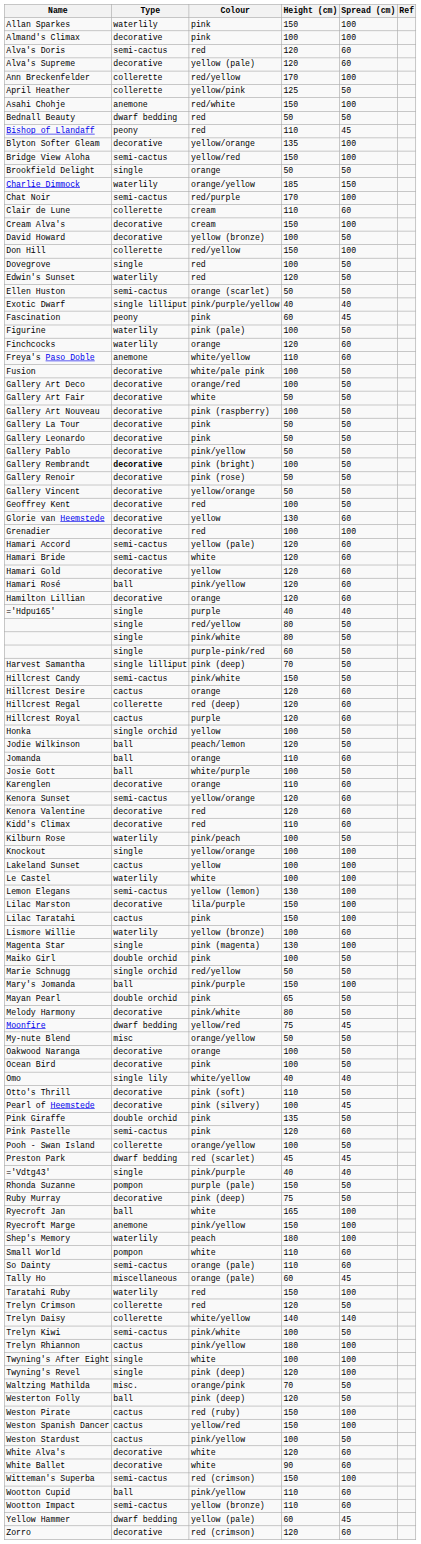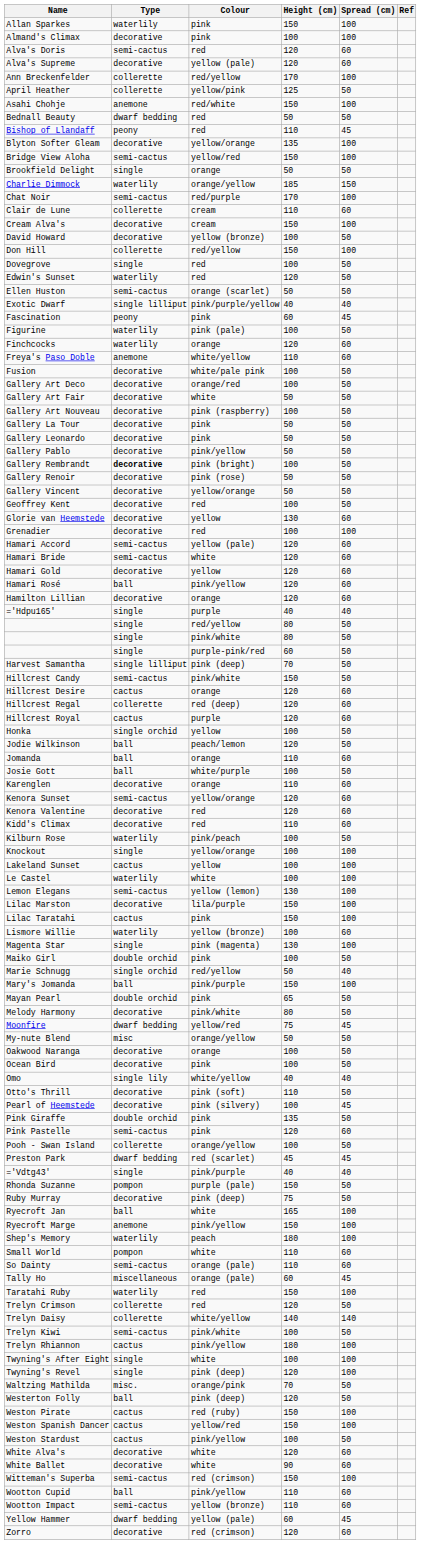 <table class="wikitable sortable">
 <tr>
 <th>Name</th>
 <th>Type</th>
 <th>Colour</th>
 <th>Height (cm)</th>
 <th>Spread (cm)</th>
 <th>Ref</th>
 </tr>
 <tr>
 <td>Allan Sparkes</td>
 <td>waterlily</td>
 <td>pink</td>
 <td>150</td>
 <td>100</td>
 <td></td>
 </tr>
 <tr>
 <td>Almand's Climax</td>
 <td>decorative</td>
 <td>pink</td>
 <td>100</td>
 <td>100</td>
 <td></td>
 </tr>
 <tr>
 <td>Alva's Doris</td>
 <td>semi-cactus</td>
 <td>red</td>
 <td>120</td>
 <td>60</td>
 <td></td>
 </tr>
 <tr>
 <td>Alva's Supreme</td>
 <td>decorative</td>
 <td>yellow (pale)</td>
 <td>120</td>
 <td>60</td>
 <td></td>
 </tr>
 <tr>
 <td>Ann Breckenfelder</td>
 <td>collerette</td>
 <td>red/yellow</td>
 <td>170</td>
 <td>100</td>
 <td></td>
 </tr>
 <tr>
 <td>April Heather</td>
 <td>collerette</td>
 <td>yellow/pink</td>
 <td>125</td>
 <td>50</td>
 <td></td>
 </tr>
 <tr>
 <td>Asahi Chohje</td>
 <td>anemone</td>
 <td>red/white</td>
 <td>150</td>
 <td>100</td>
 <td></td>
 </tr>
 <tr>
 <td>Bednall Beauty</td>
 <td>dwarf bedding</td>
 <td>red</td>
 <td>50</td>
 <td>50</td>
 <td></td>
 </tr>
 <tr>
 <td><a href='#'>Bishop of Llandaff</a></td>
 <td>peony</td>
 <td>red</td>
 <td>110</td>
 <td>45</td>
 <td></td>
 </tr>
 <tr>
 <td>Blyton Softer Gleam</td>
 <td>decorative</td>
 <td>yellow/orange</td>
 <td>135</td>
 <td>100</td>
 <td></td>
 </tr>
 <tr>
 <td>Bridge View Aloha</td>
 <td>semi-cactus</td>
 <td>yellow/red</td>
 <td>150</td>
 <td>100</td>
 <td></td>
 </tr>
 <tr>
 <td>Brookfield Delight</td>
 <td>single</td>
 <td>orange</td>
 <td>50</td>
 <td>50</td>
 <td></td>
 </tr>
 <tr>
 <td><a href='#'>Charlie Dimmock</a></td>
 <td>waterlily</td>
 <td>orange/yellow</td>
 <td>185</td>
 <td>150</td>
 <td></td>
 </tr>
 <tr>
 <td>Chat Noir</td>
 <td>semi-cactus</td>
 <td>red/purple</td>
 <td>170</td>
 <td>100</td>
 <td></td>
 </tr>
 <tr>
 <td>Clair de Lune</td>
 <td>collerette</td>
 <td>cream</td>
 <td>110</td>
 <td>60</td>
 <td></td>
 </tr>
 <tr>
 <td>Cream Alva's</td>
 <td>decorative</td>
 <td>cream</td>
 <td>150</td>
 <td>100</td>
 <td></td>
 </tr>
 <tr>
 <td>David Howard</td>
 <td>decorative</td>
 <td>yellow (bronze)</td>
 <td>100</td>
 <td>50</td>
 <td></td>
 </tr>
 <tr>
 <td>Don Hill</td>
 <td>collerette</td>
 <td>red/yellow</td>
 <td>150</td>
 <td>100</td>
 <td></td>
 </tr>
 <tr>
 <td>Dovegrove</td>
 <td>single</td>
 <td>red</td>
 <td>100</td>
 <td>50</td>
 <td></td>
 </tr>
 <tr>
 <td>Edwin's Sunset</td>
 <td>waterlily</td>
 <td>red</td>
 <td>120</td>
 <td>50</td>
 <td></td>
 </tr>
 <tr>
 <td>Ellen Huston</td>
 <td>semi-cactus</td>
 <td>orange (scarlet)</td>
 <td>50</td>
 <td>50</td>
 <td></td>
 </tr>
 <tr>
 <td>Exotic Dwarf</td>
 <td>single lilliput</td>
 <td>pink/purple/yellow</td>
 <td>40</td>
 <td>40</td>
 <td></td>
 </tr>
 <tr>
 <td>Fascination</td>
 <td>peony</td>
 <td>pink</td>
 <td>60</td>
 <td>45</td>
 <td></td>
 </tr>
 <tr>
 <td>Figurine</td>
 <td>waterlily</td>
 <td>pink (pale)</td>
 <td>100</td>
 <td>50</td>
 <td></td>
 </tr>
 <tr>
 <td>Finchcocks</td>
 <td>waterlily</td>
 <td>orange</td>
 <td>120</td>
 <td>60</td>
 <td></td>
 </tr>
 <tr>
 <td>Freya's <a href='#'>Paso Doble</a></td>
 <td>anemone</td>
 <td>white/yellow</td>
 <td>110</td>
 <td>60</td>
 <td></td>
 </tr>
 <tr>
 <td>Fusion</td>
 <td>decorative</td>
 <td>white/pale pink</td>
 <td>100</td>
 <td>50</td>
 <td></td>
 </tr>
 <tr>
 <td>Gallery Art Deco</td>
 <td>decorative</td>
 <td>orange/red</td>
 <td>100</td>
 <td>50</td>
 <td></td>
 </tr>
 <tr>
 <td>Gallery Art Fair</td>
 <td>decorative</td>
 <td>white</td>
 <td>50</td>
 <td>50</td>
 <td></td>
 </tr>
 <tr>
 <td>Gallery Art Nouveau</td>
 <td>decorative</td>
 <td>pink (raspberry)</td>
 <td>100</td>
 <td>50</td>
 <td></td>
 </tr>
 <tr>
 <td>Gallery La Tour</td>
 <td>decorative</td>
 <td>pink</td>
 <td>50</td>
 <td>50</td>
 <td></td>
 </tr>
 <tr>
 <td>Gallery Leonardo</td>
 <td>decorative</td>
 <td>pink</td>
 <td>50</td>
 <td>50</td>
 <td></td>
 </tr>
 <tr>
 <td>Gallery Pablo</td>
 <td>decorative</td>
 <td>pink/yellow</td>
 <td>50</td>
 <td>50</td>
 <td></td>
 </tr>
 <tr>
 <td>Gallery Rembrandt</td>
 <td><strong>decorative</strong></td>
 <td>pink (bright)</td>
 <td>100</td>
 <td>50</td>
 <td></td>
 </tr>
 <tr>
 <td>Gallery Renoir</td>
 <td>decorative</td>
 <td>pink (rose)</td>
 <td>50</td>
 <td>50</td>
 <td></td>
 </tr>
 <tr>
 <td>Gallery Vincent</td>
 <td>decorative</td>
 <td>yellow/orange</td>
 <td>50</td>
 <td>50</td>
 <td></td>
 </tr>
 <tr>
 <td>Geoffrey Kent</td>
 <td>decorative</td>
 <td>red</td>
 <td>100</td>
 <td>50</td>
 <td></td>
 </tr>
 <tr>
 <td>Glorie van <a href='#'>Heemstede</a></td>
 <td>decorative</td>
 <td>yellow</td>
 <td>130</td>
 <td>60</td>
 <td></td>
 </tr>
 <tr>
 <td>Grenadier</td>
 <td>decorative</td>
 <td>red</td>
 <td>100</td>
 <td>100</td>
 <td></td>
 </tr>
 <tr>
 <td>Hamari Accord</td>
 <td>semi-cactus</td>
 <td>yellow (pale)</td>
 <td>120</td>
 <td>60</td>
 <td></td>
 </tr>
 <tr>
 <td>Hamari Bride</td>
 <td>semi-cactus</td>
 <td>white</td>
 <td>120</td>
 <td>60</td>
 <td></td>
 </tr>
 <tr>
 <td>Hamari Gold</td>
 <td>decorative</td>
 <td>yellow</td>
 <td>120</td>
 <td>60</td>
 <td></td>
 </tr>
 <tr>
 <td>Hamari Rosé</td>
 <td>ball</td>
 <td>pink/yellow</td>
 <td>120</td>
 <td>60</td>
 <td></td>
 </tr>
 <tr>
 <td>Hamilton Lillian</td>
 <td>decorative</td>
 <td>orange</td>
 <td>120</td>
 <td>60</td>
 <td></td>
 </tr>
 <tr>
 <td>='Hdpu165'</td>
 <td>single</td>
 <td>purple</td>
 <td>40</td>
 <td>40</td>
 <td></td>
 </tr>
 <tr>
 <td></td>
 <td>single</td>
 <td>red/yellow</td>
 <td>80</td>
 <td>50</td>
 <td></td>
 </tr>
 <tr>
 <td></td>
 <td>single</td>
 <td>pink/white</td>
 <td>80</td>
 <td>50</td>
 <td></td>
 </tr>
 <tr>
 <td></td>
 <td>single</td>
 <td>purple-pink/red</td>
 <td>60</td>
 <td>50</td>
 <td></td>
 </tr>
 <tr>
 <td>Harvest Samantha</td>
 <td>single lilliput</td>
 <td>pink (deep)</td>
 <td>70</td>
 <td>50</td>
 <td></td>
 </tr>
 <tr>
 <td>Hillcrest Candy</td>
 <td>semi-cactus</td>
 <td>pink/white</td>
 <td>150</td>
 <td>50</td>
 <td></td>
 </tr>
 <tr>
 <td>Hillcrest Desire</td>
 <td>cactus</td>
 <td>orange</td>
 <td>120</td>
 <td>60</td>
 <td></td>
 </tr>
 <tr>
 <td>Hillcrest Regal</td>
 <td>collerette</td>
 <td>red (deep)</td>
 <td>120</td>
 <td>60</td>
 <td></td>
 </tr>
 <tr>
 <td>Hillcrest Royal</td>
 <td>cactus</td>
 <td>purple</td>
 <td>120</td>
 <td>60</td>
 <td></td>
 </tr>
 <tr>
 <td>Honka</td>
 <td>single orchid</td>
 <td>yellow</td>
 <td>100</td>
 <td>50</td>
 <td></td>
 </tr>
 <tr>
 <td>Jodie Wilkinson</td>
 <td>ball</td>
 <td>peach/lemon</td>
 <td>120</td>
 <td>50</td>
 <td></td>
 </tr>
 <tr>
 <td>Jomanda</td>
 <td>ball</td>
 <td>orange</td>
 <td>110</td>
 <td>60</td>
 <td></td>
 </tr>
 <tr>
 <td>Josie Gott</td>
 <td>ball</td>
 <td>white/purple</td>
 <td>100</td>
 <td>50</td>
 <td></td>
 </tr>
 <tr>
 <td>Karenglen</td>
 <td>decorative</td>
 <td>orange</td>
 <td>110</td>
 <td>60</td>
 <td></td>
 </tr>
 <tr>
 <td>Kenora Sunset</td>
 <td>semi-cactus</td>
 <td>yellow/orange</td>
 <td>120</td>
 <td>60</td>
 <td></td>
 </tr>
 <tr>
 <td>Kenora Valentine</td>
 <td>decorative</td>
 <td>red</td>
 <td>120</td>
 <td>60</td>
 <td></td>
 </tr>
 <tr>
 <td>Kidd's Climax</td>
 <td>decorative</td>
 <td>red</td>
 <td>110</td>
 <td>60</td>
 <td></td>
 </tr>
 <tr>
 <td>Kilburn Rose</td>
 <td>waterlily</td>
 <td>pink/peach</td>
 <td>100</td>
 <td>50</td>
 <td></td>
 </tr>
 <tr>
 <td>Knockout</td>
 <td>single</td>
 <td>yellow/orange</td>
 <td>100</td>
 <td>100</td>
 <td></td>
 </tr>
 <tr>
 <td>Lakeland Sunset</td>
 <td>cactus</td>
 <td>yellow</td>
 <td>100</td>
 <td>100</td>
 <td></td>
 </tr>
 <tr>
 <td>Le Castel</td>
 <td>waterlily</td>
 <td>white</td>
 <td>100</td>
 <td>100</td>
 <td></td>
 </tr>
 <tr>
 <td>Lemon Elegans</td>
 <td>semi-cactus</td>
 <td>yellow (lemon)</td>
 <td>130</td>
 <td>100</td>
 <td></td>
 </tr>
 <tr>
 <td>Lilac Marston</td>
 <td>decorative</td>
 <td>lila/purple</td>
 <td>150</td>
 <td>100</td>
 <td></td>
 </tr>
 <tr>
 <td>Lilac Taratahi</td>
 <td>cactus</td>
 <td>pink</td>
 <td>150</td>
 <td>100</td>
 <td></td>
 </tr>
 <tr>
 <td>Lismore Willie</td>
 <td>waterlily</td>
 <td>yellow (bronze)</td>
 <td>100</td>
 <td>60</td>
 <td></td>
 </tr>
 <tr>
 <td>Magenta Star</td>
 <td>single</td>
 <td>pink (magenta)</td>
 <td>130</td>
 <td>100</td>
 <td></td>
 </tr>
 <tr>
 <td>Maiko Girl</td>
 <td>double orchid</td>
 <td>pink</td>
 <td>100</td>
 <td>50</td>
 <td></td>
 </tr>
 <tr>
 <td>Marie Schnugg</td>
 <td>single orchid</td>
 <td>red/yellow</td>
 <td>50</td>
-<td>50</td>
+<td>40</td>
 <td></td>
 </tr>
 <tr>
 <td>Mary's Jomanda</td>
 <td>ball</td>
 <td>pink/purple</td>
 <td>150</td>
 <td>100</td>
 <td></td>
 </tr>
 <tr>
 <td>Mayan Pearl</td>
 <td>double orchid</td>
 <td>pink</td>
 <td>65</td>
 <td>50</td>
 <td></td>
 </tr>
 <tr>
 <td>Melody Harmony</td>
 <td>decorative</td>
 <td>pink/white</td>
 <td>80</td>
 <td>50</td>
 <td></td>
 </tr>
 <tr>
 <td><a href='#'>Moonfire</a></td>
 <td>dwarf bedding</td>
 <td>yellow/red</td>
 <td>75</td>
 <td>45</td>
 <td></td>
 </tr>
 <tr>
 <td>My-nute Blend</td>
 <td>misc</td>
 <td>orange/yellow</td>
 <td>50</td>
 <td>50</td>
 <td></td>
 </tr>
 <tr>
 <td>Oakwood Naranga</td>
 <td>decorative</td>
 <td>orange</td>
 <td>100</td>
 <td>50</td>
 <td></td>
 </tr>
 <tr>
 <td>Ocean Bird</td>
 <td>decorative</td>
 <td>pink</td>
 <td>100</td>
 <td>50</td>
 <td></td>
 </tr>
 <tr>
 <td>Omo</td>
 <td>single lily</td>
 <td>white/yellow</td>
 <td>40</td>
 <td>40</td>
 <td></td>
 </tr>
 <tr>
 <td>Otto's Thrill</td>
 <td>decorative</td>
 <td>pink (soft)</td>
 <td>110</td>
 <td>50</td>
 <td></td>
 </tr>
 <tr>
 <td>Pearl of <a href='#'>Heemstede</a></td>
 <td>decorative</td>
 <td>pink (silvery)</td>
 <td>100</td>
 <td>45</td>
 <td></td>
 </tr>
 <tr>
 <td>Pink Giraffe</td>
 <td>double orchid</td>
 <td>pink</td>
 <td>135</td>
 <td>50</td>
 <td></td>
 </tr>
 <tr>
 <td>Pink Pastelle</td>
 <td>semi-cactus</td>
 <td>pink</td>
 <td>120</td>
 <td>60</td>
 <td></td>
 </tr>
 <tr>
 <td>Pooh - Swan Island</td>
 <td>collerette</td>
 <td>orange/yellow</td>
 <td>100</td>
 <td>50</td>
 <td></td>
 </tr>
 <tr>
 <td>Preston Park</td>
 <td>dwarf bedding</td>
 <td>red (scarlet)</td>
 <td>45</td>
 <td>45</td>
 <td></td>
 </tr>
 <tr>
 <td>='Vdtg43'</td>
 <td>single</td>
 <td>pink/purple</td>
 <td>40</td>
 <td>40</td>
 <td></td>
 </tr>
 <tr>
 <td>Rhonda Suzanne</td>
 <td>pompon</td>
 <td>purple (pale)</td>
 <td>150</td>
 <td>50</td>
 <td></td>
 </tr>
 <tr>
 <td>Ruby Murray</td>
 <td>decorative</td>
 <td>pink (deep)</td>
 <td>75</td>
 <td>50</td>
 <td></td>
 </tr>
 <tr>
 <td>Ryecroft Jan</td>
 <td>ball</td>
 <td>white</td>
 <td>165</td>
 <td>100</td>
 <td></td>
 </tr>
 <tr>
 <td>Ryecroft Marge</td>
 <td>anemone</td>
 <td>pink/yellow</td>
 <td>150</td>
 <td>100</td>
 <td></td>
 </tr>
 <tr>
 <td>Shep's Memory</td>
 <td>waterlily</td>
 <td>peach</td>
 <td>180</td>
 <td>100</td>
 <td></td>
 </tr>
 <tr>
 <td>Small World</td>
 <td>pompon</td>
 <td>white</td>
 <td>110</td>
 <td>60</td>
 <td></td>
 </tr>
 <tr>
 <td>So Dainty</td>
 <td>semi-cactus</td>
 <td>orange (pale)</td>
 <td>110</td>
 <td>60</td>
 <td></td>
 </tr>
 <tr>
 <td>Tally Ho</td>
 <td>miscellaneous</td>
 <td>orange (pale)</td>
 <td>60</td>
 <td>45</td>
 <td></td>
 </tr>
 <tr>
 <td>Taratahi Ruby</td>
 <td>waterlily</td>
 <td>red</td>
 <td>150</td>
 <td>100</td>
 <td></td>
 </tr>
 <tr>
 <td>Trelyn Crimson</td>
 <td>collerette</td>
 <td>red</td>
 <td>120</td>
 <td>50</td>
 <td></td>
 </tr>
 <tr>
 <td>Trelyn Daisy</td>
 <td>collerette</td>
 <td>white/yellow</td>
 <td>140</td>
 <td>140</td>
 <td></td>
 </tr>
 <tr>
 <td>Trelyn Kiwi</td>
 <td>semi-cactus</td>
 <td>pink/white</td>
 <td>100</td>
 <td>50</td>
 <td></td>
 </tr>
 <tr>
 <td>Trelyn Rhiannon</td>
 <td>cactus</td>
 <td>pink/yellow</td>
 <td>180</td>
 <td>100</td>
 <td></td>
 </tr>
 <tr>
 <td>Twyning's After Eight</td>
 <td>single</td>
 <td>white</td>
 <td>100</td>
 <td>100</td>
 <td></td>
 </tr>
 <tr>
 <td>Twyning's Revel</td>
 <td>single</td>
 <td>pink (deep)</td>
 <td>120</td>
 <td>100</td>
 <td></td>
 </tr>
 <tr>
 <td>Waltzing Mathilda</td>
 <td>misc.</td>
 <td>orange/pink</td>
 <td>70</td>
 <td>50</td>
 <td></td>
 </tr>
 <tr>
 <td>Westerton Folly</td>
 <td>ball</td>
 <td>pink (deep)</td>
 <td>120</td>
 <td>50</td>
 <td></td>
 </tr>
 <tr>
 <td>Weston Pirate</td>
 <td>cactus</td>
 <td>red (ruby)</td>
 <td>150</td>
 <td>100</td>
 <td></td>
 </tr>
 <tr>
 <td>Weston Spanish Dancer</td>
 <td>cactus</td>
 <td>yellow/red</td>
 <td>150</td>
 <td>100</td>
 <td></td>
 </tr>
 <tr>
 <td>Weston Stardust</td>
 <td>cactus</td>
 <td>pink/yellow</td>
 <td>100</td>
 <td>50</td>
 <td></td>
 </tr>
 <tr>
 <td>White Alva's</td>
 <td>decorative</td>
 <td>white</td>
 <td>120</td>
 <td>60</td>
 <td></td>
 </tr>
 <tr>
 <td>White Ballet</td>
 <td>decorative</td>
 <td>white</td>
 <td>90</td>
 <td>60</td>
 <td></td>
 </tr>
 <tr>
 <td>Witteman's Superba</td>
 <td>semi-cactus</td>
 <td>red (crimson)</td>
 <td>150</td>
 <td>100</td>
 <td></td>
 </tr>
 <tr>
 <td>Wootton Cupid</td>
 <td>ball</td>
 <td>pink/yellow</td>
 <td>110</td>
 <td>60</td>
 <td></td>
 </tr>
 <tr>
 <td>Wootton Impact</td>
 <td>semi-cactus</td>
 <td>yellow (bronze)</td>
 <td>110</td>
 <td>60</td>
 <td></td>
 </tr>
 <tr>
 <td>Yellow Hammer</td>
 <td>dwarf bedding</td>
 <td>yellow (pale)</td>
 <td>60</td>
 <td>45</td>
 <td></td>
 </tr>
 <tr>
 <td>Zorro</td>
 <td>decorative</td>
 <td>red (crimson)</td>
 <td>120</td>
 <td>60</td>
 <td></td>
 </tr>
 </table>
